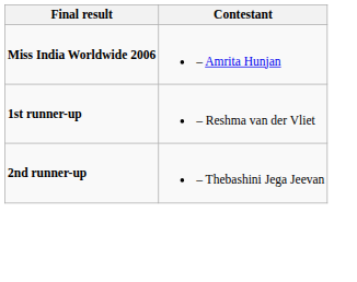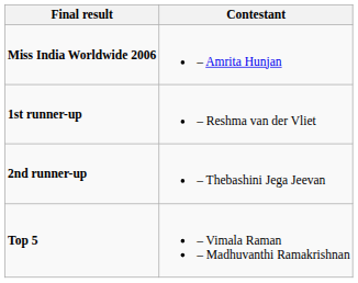 <table class="wikitable">
 <tr>
 <th>Final result</th>
 <th>Contestant</th>
 </tr>
 <tr>
 <td><strong>Miss India Worldwide 2006</strong></td>
 <td><br><ul><li><strong></strong> – <a href='#'>Amrita Hunjan</a></li></ul></td>
 </tr>
 <tr>
 <td><strong>1st runner-up</strong></td>
 <td><br><ul><li><strong></strong> – Reshma van der Vliet</li></ul></td>
 </tr>
 <tr>
 <td><strong>2nd runner-up</strong></td>
 <td><br><ul><li><strong></strong> – Thebashini Jega Jeevan</li></ul></td>
 </tr>
+<tr>
+<td><strong>Top 5</strong></td>
+<td><br><ul><li><strong></strong> – Vimala Raman</li><li><strong></strong> – Madhuvanthi Ramakrishnan</li></ul></td>
+</tr>
 </table>
